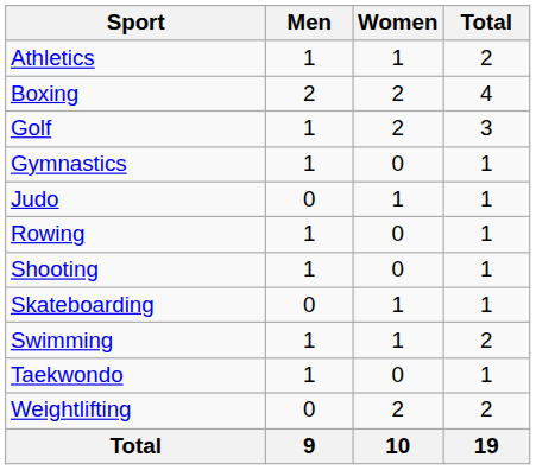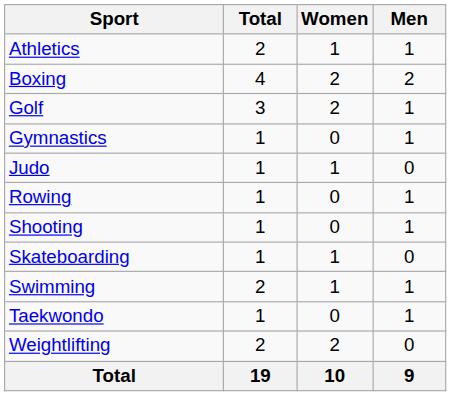 <table class="wikitable sortable" style="text-align:center;">
 <tr>
 <th width=180>Sport</th>
+<th width=55>Total</th>
+<th width=55>Women</th>
 <th width=55>Men</th>
-<th width=55>Women</th>
-<th width=55>Total</th>
 </tr>
 <tr>
 <td align=left><a href='#'>Athletics</a></td>
+<td>2</td>
 <td>1</td>
 <td>1</td>
+</tr>
+<tr>
+<td align=left><a href='#'>Boxing</a></td>
+<td>4</td>
+<td>2</td>
 <td>2</td>
 </tr>
 <tr>
-<td align=left><a href='#'>Boxing</a></td>
+<td align=left><a href='#'>Golf</a></td>
+<td>3</td>
 <td>2</td>
-<td>2</td>
-<td>4</td>
-</tr>
-<tr>
-<td align=left><a href='#'>Golf</a></td>
 <td>1</td>
-<td>2</td>
-<td>3</td>
 </tr>
 <tr>
 <td align=left><a href='#'>Gymnastics</a></td>
 <td>1</td>
 <td>0</td>
 <td>1</td>
 </tr>
 <tr>
 <td align=left><a href='#'>Judo</a></td>
-<td>0</td>
 <td>1</td>
 <td>1</td>
+<td>0</td>
 </tr>
 <tr>
 <td align=left><a href='#'>Rowing</a></td>
 <td>1</td>
 <td>0</td>
 <td>1</td>
 </tr>
 <tr>
 <td align=left><a href='#'>Shooting</a></td>
 <td>1</td>
 <td>0</td>
 <td>1</td>
 </tr>
 <tr>
 <td align=left><a href='#'>Skateboarding</a></td>
-<td>0</td>
 <td>1</td>
 <td>1</td>
+<td>0</td>
 </tr>
 <tr>
 <td align=left><a href='#'>Swimming</a></td>
+<td>2</td>
 <td>1</td>
 <td>1</td>
-<td>2</td>
 </tr>
 <tr>
 <td align=left><a href='#'>Taekwondo</a></td>
 <td>1</td>
 <td>0</td>
 <td>1</td>
 </tr>
 <tr>
 <td align=left><a href='#'>Weightlifting</a></td>
-<td>0</td>
 <td>2</td>
 <td>2</td>
+<td>0</td>
 </tr>
 <tr>
 <th>Total</th>
+<th>19</th>
+<th>10</th>
 <th>9</th>
-<th>10</th>
-<th>19</th>
 </tr>
 </table>
